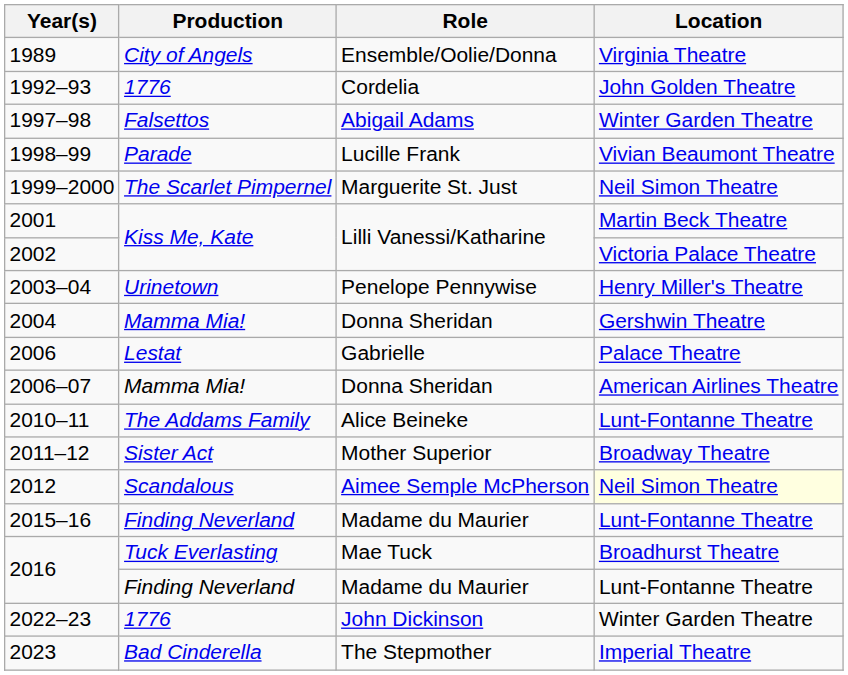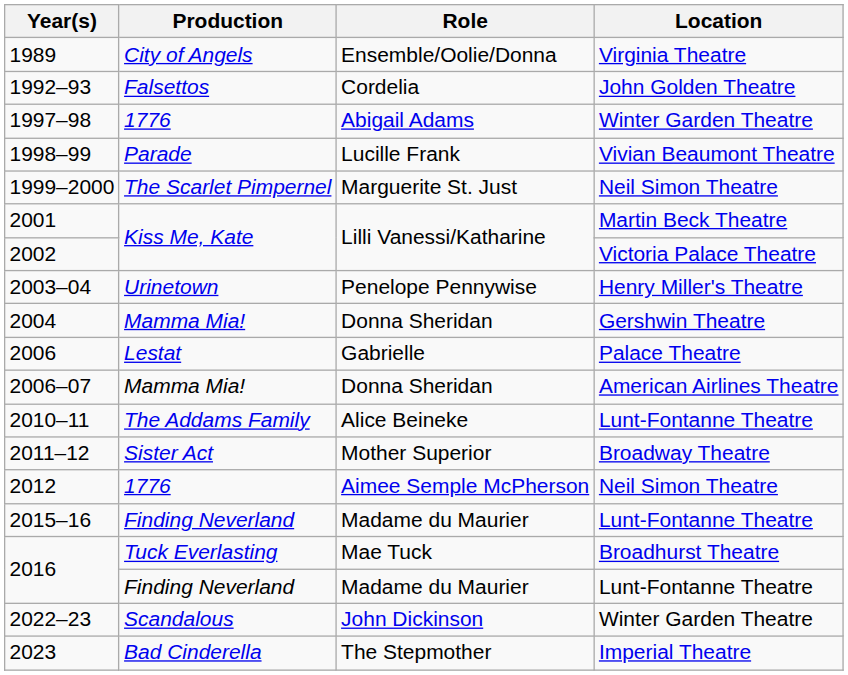 <table class="wikitable">
 <tr>
 <th>Year(s)</th>
 <th>Production</th>
 <th>Role</th>
 <th>Location</th>
 </tr>
 <tr>
 <td>1989</td>
 <td><em><a href='#'>City of Angels</a></em></td>
 <td>Ensemble/Oolie/Donna</td>
 <td><a href='#'>Virginia Theatre</a></td>
 </tr>
 <tr>
 <td>1992–93</td>
-<td><em><a href='#'>1776</a></em></td>
+<td><em><a href='#'>Falsettos</a></em></td>
 <td>Cordelia</td>
 <td><a href='#'>John Golden Theatre</a></td>
 </tr>
 <tr>
 <td>1997–98</td>
-<td><em><a href='#'>Falsettos</a></em></td>
+<td><em><a href='#'>1776</a></em></td>
 <td><a href='#'>Abigail Adams</a></td>
 <td><a href='#'>Winter Garden Theatre</a></td>
 </tr>
 <tr>
 <td>1998–99</td>
 <td><em><a href='#'>Parade</a></em></td>
 <td>Lucille Frank</td>
 <td><a href='#'>Vivian Beaumont Theatre</a></td>
 </tr>
 <tr>
 <td>1999–2000</td>
 <td><em><a href='#'>The Scarlet Pimpernel</a></em></td>
 <td>Marguerite St. Just</td>
 <td><a href='#'>Neil Simon Theatre</a></td>
 </tr>
 <tr>
 <td>2001</td>
 <td rowspan=2><em><a href='#'>Kiss Me, Kate</a></em></td>
 <td rowspan=2>Lilli Vanessi/Katharine</td>
 <td><a href='#'>Martin Beck Theatre</a></td>
 </tr>
 <tr>
 <td>2002</td>
 <td><a href='#'>Victoria Palace Theatre</a></td>
 </tr>
 <tr>
 <td>2003–04</td>
 <td><em><a href='#'>Urinetown</a></em></td>
 <td>Penelope Pennywise</td>
 <td><a href='#'>Henry Miller's Theatre</a></td>
 </tr>
 <tr>
 <td>2004</td>
 <td><em><a href='#'>Mamma Mia!</a></em></td>
 <td>Donna Sheridan</td>
 <td><a href='#'>Gershwin Theatre</a></td>
 </tr>
 <tr>
 <td>2006</td>
 <td><em><a href='#'>Lestat</a></em></td>
 <td>Gabrielle</td>
 <td><a href='#'>Palace Theatre</a></td>
 </tr>
 <tr>
 <td>2006–07</td>
 <td><em>Mamma Mia!</em></td>
 <td>Donna Sheridan</td>
 <td><a href='#'>American Airlines Theatre</a></td>
 </tr>
 <tr>
 <td>2010–11</td>
 <td><em><a href='#'>The Addams Family</a></em></td>
 <td>Alice Beineke</td>
 <td><a href='#'>Lunt-Fontanne Theatre</a></td>
 </tr>
 <tr>
 <td>2011–12</td>
 <td><em><a href='#'>Sister Act</a></em></td>
 <td>Mother Superior</td>
 <td><a href='#'>Broadway Theatre</a></td>
 </tr>
 <tr>
 <td>2012</td>
-<td><em><a href='#'>Scandalous</a></em></td>
+<td><em><a href='#'>1776</a></em></td>
 <td><a href='#'>Aimee Semple McPherson</a></td>
-<td style="background: lightyellow;"><a href='#'>Neil Simon Theatre</a></td>
+<td><a href='#'>Neil Simon Theatre</a></td>
 </tr>
 <tr>
 <td>2015–16</td>
 <td><em><a href='#'>Finding Neverland</a></em></td>
 <td>Madame du Maurier</td>
 <td><a href='#'>Lunt-Fontanne Theatre</a></td>
 </tr>
 <tr>
 <td rowspan="2">2016</td>
 <td><em><a href='#'>Tuck Everlasting</a></em></td>
 <td>Mae Tuck</td>
 <td><a href='#'>Broadhurst Theatre</a></td>
 </tr>
 <tr>
 <td><em>Finding Neverland</em></td>
 <td>Madame du Maurier</td>
 <td>Lunt-Fontanne Theatre</td>
 </tr>
 <tr>
 <td>2022–23</td>
-<td><em><a href='#'>1776</a></em></td>
+<td><em><a href='#'>Scandalous</a></em></td>
 <td><a href='#'>John Dickinson</a></td>
 <td>Winter Garden Theatre</td>
 </tr>
 <tr>
 <td>2023</td>
 <td><em><a href='#'>Bad Cinderella</a></em></td>
 <td>The Stepmother</td>
 <td><a href='#'>Imperial Theatre</a></td>
 </tr>
 </table>
